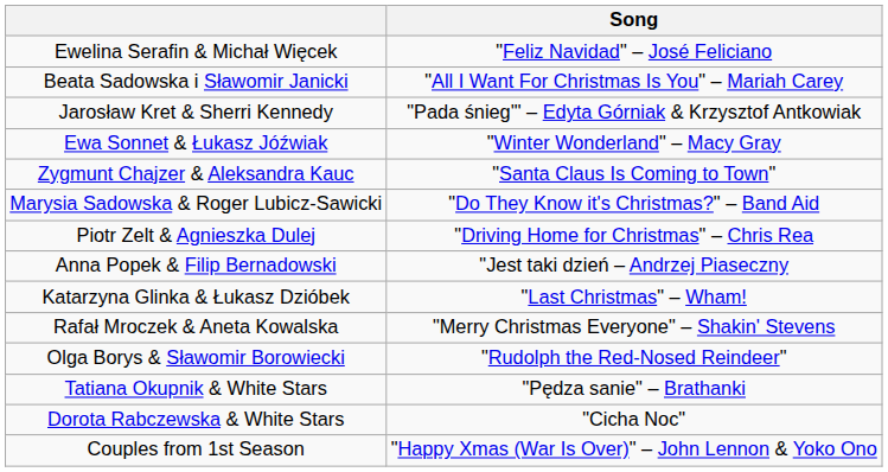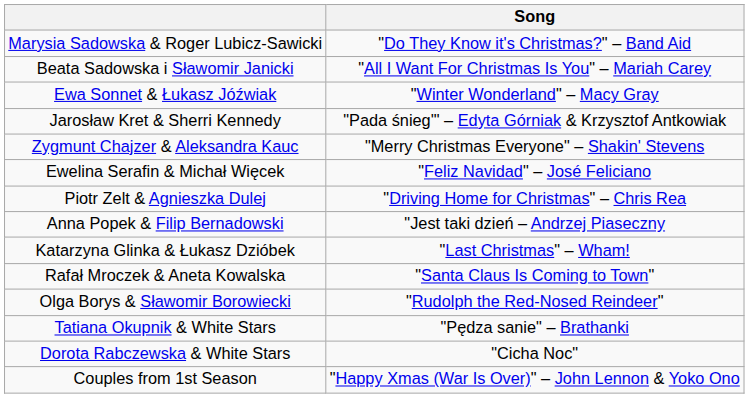 <table class="sortable wikitable">
 <tr>
 <th></th>
 <th>Song</th>
 </tr>
 <tr -->
-<td align="center">Ewelina Serafin & Michał Więcek</td>
-<td align="center">"<a href='#'>Feliz Navidad</a>" – <a href='#'>José Feliciano</a></td>
+<td align="center"><a href='#'>Marysia Sadowska</a> & Roger Lubicz-Sawicki</td>
+<td align="center">"<a href='#'>Do They Know it's Christmas?</a>" – <a href='#'>Band Aid</a></td>
 </tr>
 <tr -->
 <td align="center">Beata Sadowska i <a href='#'>Sławomir Janicki</a></td>
 <td align="center">"<a href='#'>All I Want For Christmas Is You</a>" – <a href='#'>Mariah Carey</a></td>
 </tr>
 <tr -->
+<td align="center"><a href='#'>Ewa Sonnet</a> & <a href='#'>Łukasz Jóźwiak</a></td>
+<td align="center">"<a href='#'>Winter Wonderland</a>" – <a href='#'>Macy Gray</a></td>
+</tr>
+<tr -->
 <td align="center">Jarosław Kret & Sherri Kennedy</td>
 <td align="center">"Pada śnieg'" – <a href='#'>Edyta Górniak</a> & Krzysztof Antkowiak</td>
 </tr>
 <tr -->
-<td align="center"><a href='#'>Ewa Sonnet</a> & <a href='#'>Łukasz Jóźwiak</a></td>
-<td align="center">"<a href='#'>Winter Wonderland</a>" – <a href='#'>Macy Gray</a></td>
+<td align="center"><a href='#'>Zygmunt Chajzer</a> & <a href='#'>Aleksandra Kauc</a></td>
+<td align="center">"Merry Christmas Everyone" – <a href='#'>Shakin' Stevens</a></td>
 </tr>
 <tr -->
-<td align="center"><a href='#'>Zygmunt Chajzer</a> & <a href='#'>Aleksandra Kauc</a></td>
-<td align="center">"<a href='#'>Santa Claus Is Coming to Town</a>"</td>
-</tr>
-<tr -->
-<td align="center"><a href='#'>Marysia Sadowska</a> & Roger Lubicz-Sawicki</td>
-<td align="center">"<a href='#'>Do They Know it's Christmas?</a>" – <a href='#'>Band Aid</a></td>
+<td align="center">Ewelina Serafin & Michał Więcek</td>
+<td align="center">"<a href='#'>Feliz Navidad</a>" – <a href='#'>José Feliciano</a></td>
 </tr>
 <tr -->
 <td align="center">Piotr Zelt & <a href='#'>Agnieszka Dulej</a></td>
 <td align="center">"<a href='#'>Driving Home for Christmas</a>" – <a href='#'>Chris Rea</a></td>
 </tr>
 <tr -->
 <td align="center">Anna Popek & <a href='#'>Filip Bernadowski</a></td>
 <td align="center">"Jest taki dzień – <a href='#'>Andrzej Piaseczny</a></td>
 </tr>
 <tr -->
 <td align="center">Katarzyna Glinka & Łukasz Dzióbek</td>
 <td align="center">"<a href='#'>Last Christmas</a>" – <a href='#'>Wham!</a></td>
 </tr>
 <tr -->
 <td align="center">Rafał Mroczek & Aneta Kowalska</td>
-<td align="center">"Merry Christmas Everyone" – <a href='#'>Shakin' Stevens</a></td>
+<td align="center">"<a href='#'>Santa Claus Is Coming to Town</a>"</td>
 </tr>
 <tr -->
 <td align="center">Olga Borys & <a href='#'>Sławomir Borowiecki</a></td>
 <td align="center">"<a href='#'>Rudolph the Red-Nosed Reindeer</a>"</td>
 </tr>
 <tr -->
 <td align="center"><a href='#'>Tatiana Okupnik</a> & White Stars</td>
 <td align="center">"Pędza sanie" – <a href='#'>Brathanki</a></td>
 </tr>
 <tr -->
 <td align="center"><a href='#'>Dorota Rabczewska</a> & White Stars</td>
 <td align="center">"Cicha Noc"</td>
 </tr>
 <tr -->
 <td align="center">Couples from 1st Season</td>
 <td align="center">"<a href='#'>Happy Xmas (War Is Over)</a>" – <a href='#'>John Lennon</a> & <a href='#'>Yoko Ono</a></td>
 </tr>
 </table>
